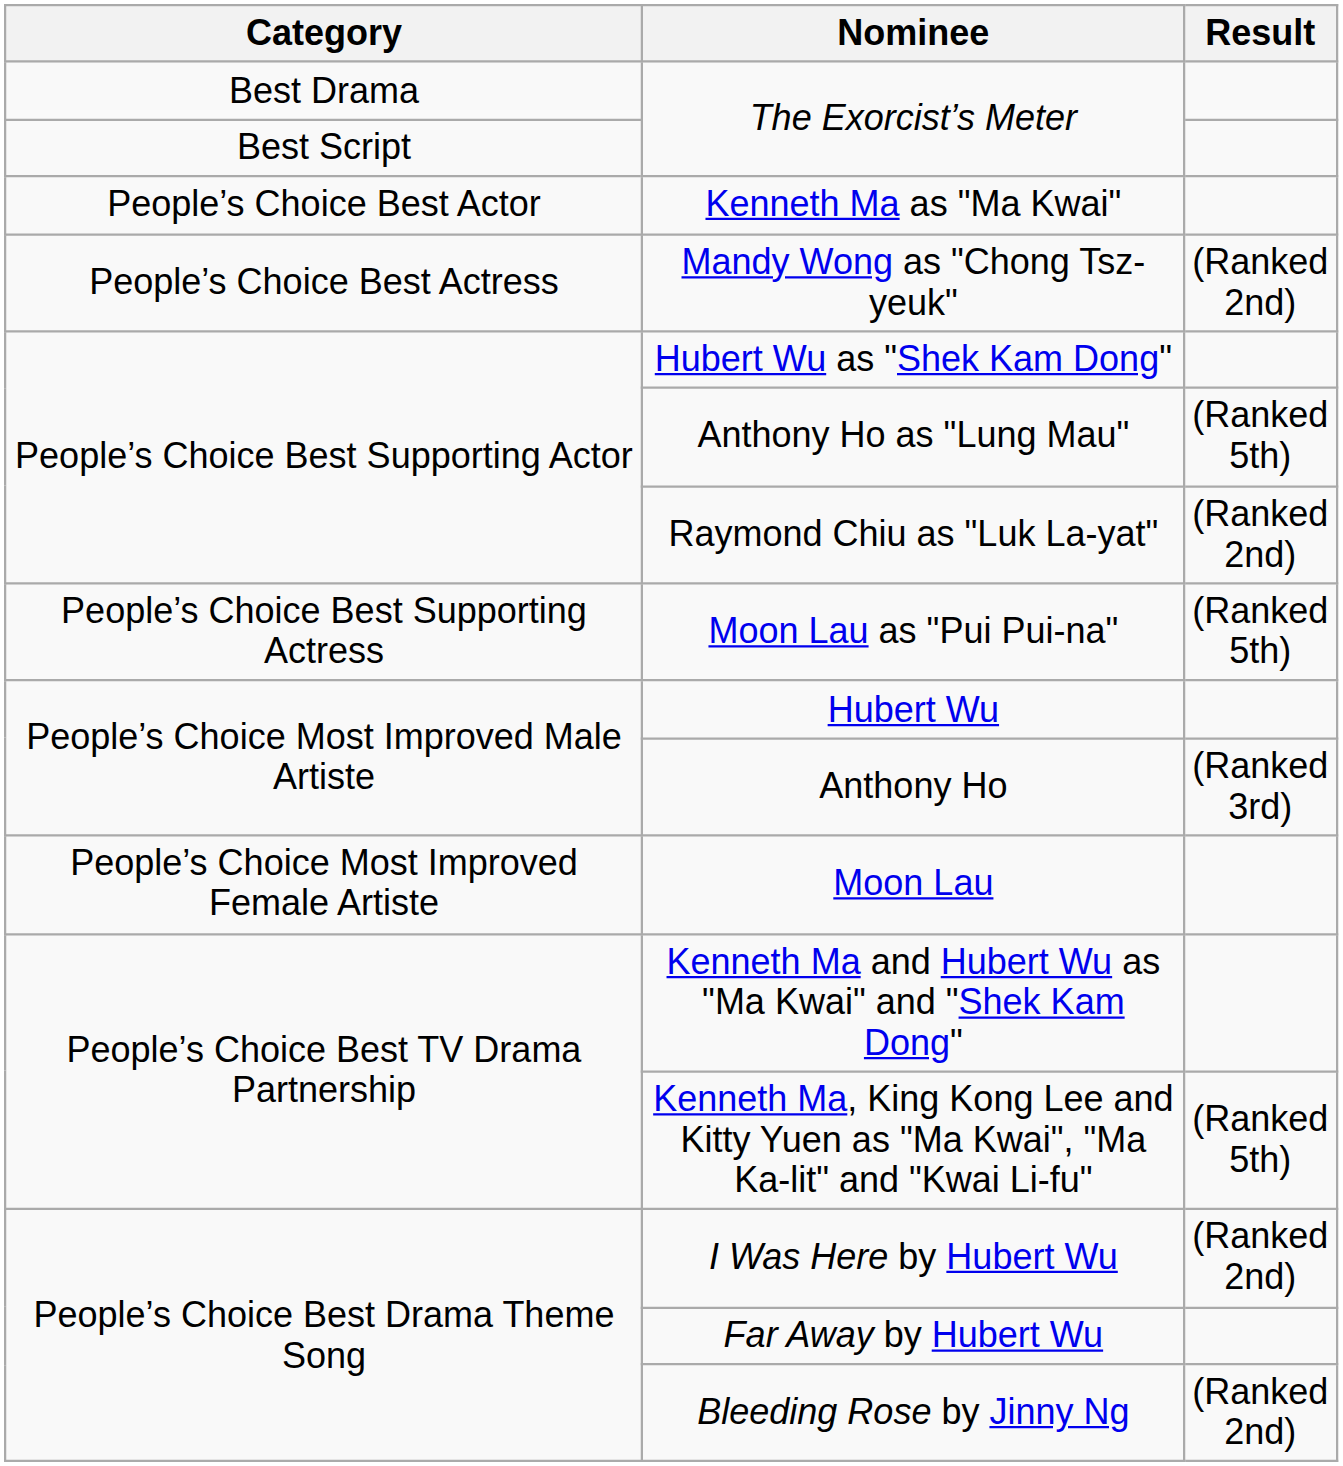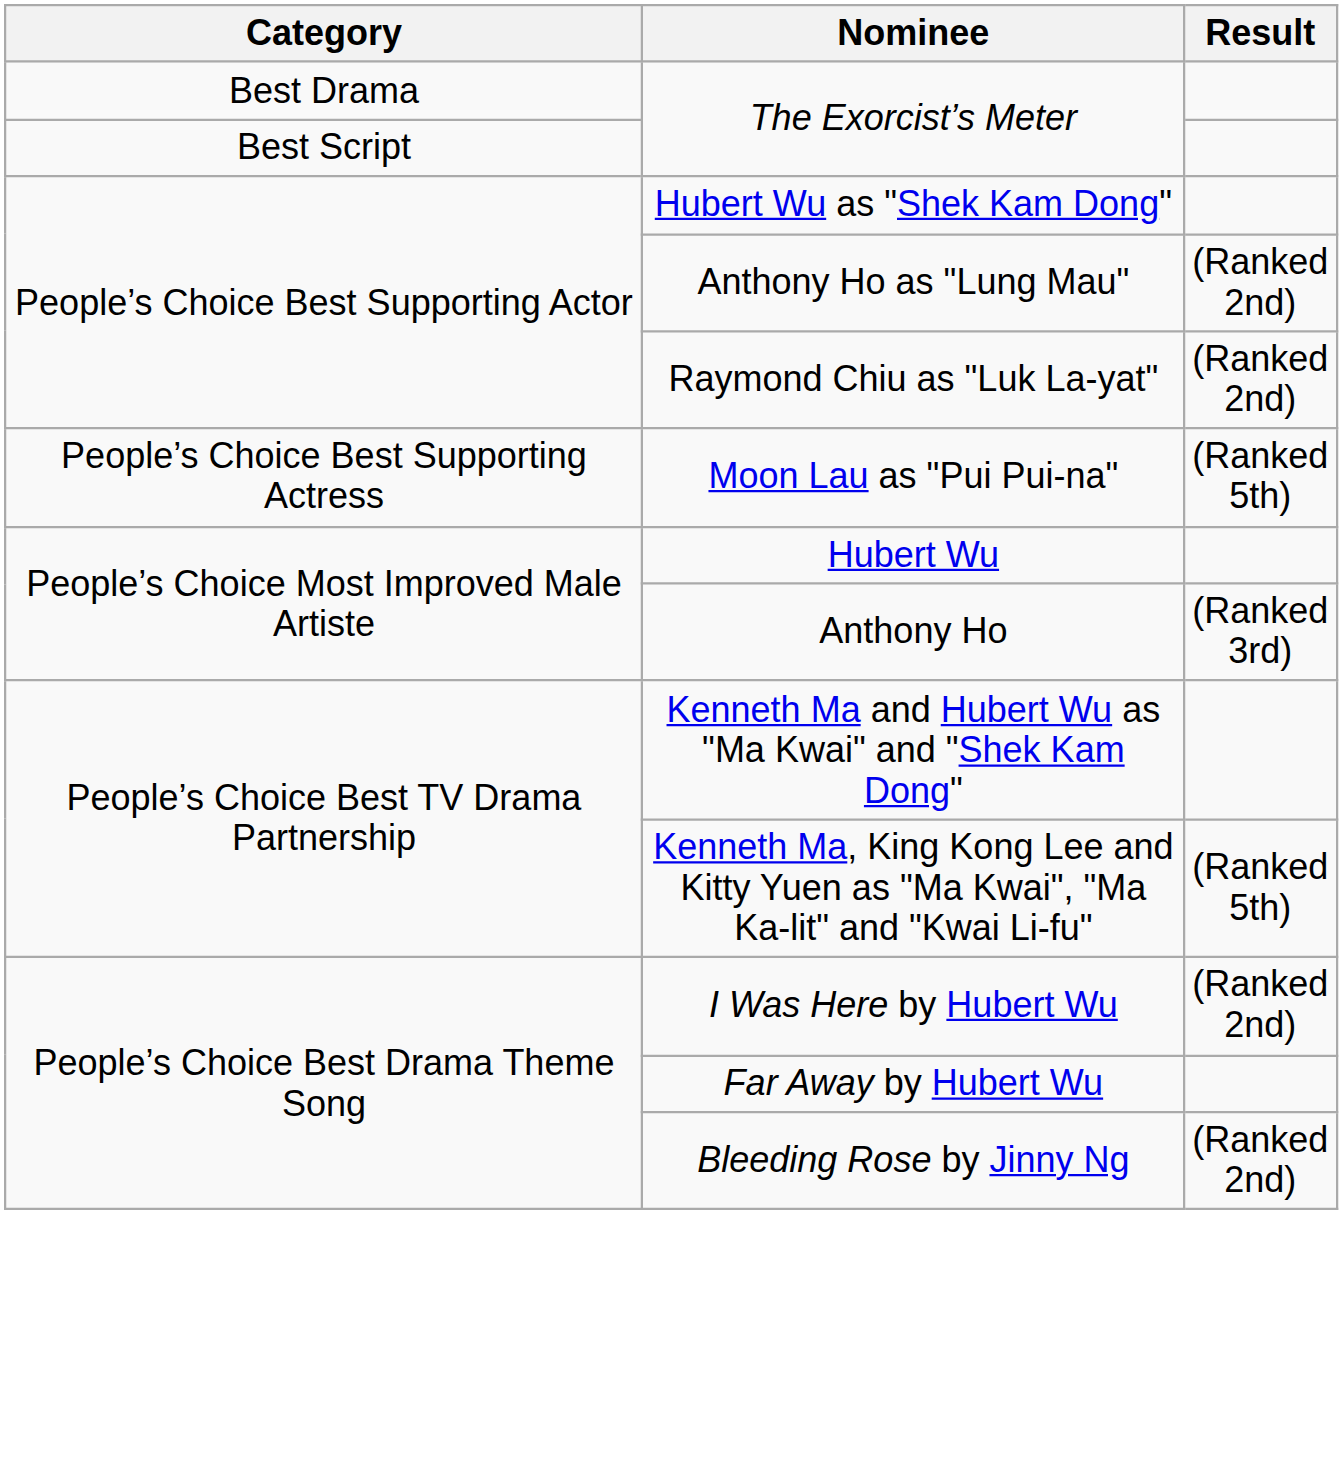 <table class="wikitable" style="width:95%; text-align:center;">
 <tr>
 <th style="width:290px;">Category</th>
 <th style="width:245px;">Nominee</th>
 <th style="width:60px;">Result</th>
 </tr>
 <tr>
 <td>Best Drama</td>
 <td rowspan=2><em>The Exorcist’s Meter</em></td>
 <td></td>
 </tr>
 <tr>
 <td>Best Script</td>
 <td></td>
 </tr>
 <tr>
-<td>People’s Choice Best Actor</td>
-<td><a href='#'>Kenneth Ma</a> as "Ma Kwai"</td>
-<td></td>
-</tr>
-<tr>
-<td>People’s Choice Best Actress</td>
-<td><a href='#'>Mandy Wong</a> as "Chong Tsz-yeuk"</td>
-<td> (Ranked 2nd)</td>
-</tr>
-<tr>
 <td rowspan=3>People’s Choice Best Supporting Actor</td>
 <td><a href='#'>Hubert Wu</a> as "<a href='#'>Shek Kam Dong</a>"</td>
 <td></td>
 </tr>
 <tr>
 <td>Anthony Ho as "Lung Mau"</td>
-<td> (Ranked 5th)</td>
+<td> (Ranked 2nd)</td>
 </tr>
 <tr>
 <td>Raymond Chiu as "Luk La-yat"</td>
 <td> (Ranked 2nd)</td>
 </tr>
 <tr>
 <td>People’s Choice Best Supporting Actress</td>
 <td><a href='#'>Moon Lau</a> as "Pui Pui-na"</td>
 <td> (Ranked 5th)</td>
 </tr>
 <tr>
 <td rowspan=2>People’s Choice Most Improved Male Artiste</td>
 <td><a href='#'>Hubert Wu</a></td>
 <td></td>
 </tr>
 <tr>
 <td>Anthony Ho</td>
 <td> (Ranked 3rd)</td>
-</tr>
-<tr>
-<td>People’s Choice Most Improved Female Artiste</td>
-<td><a href='#'>Moon Lau</a></td>
-<td></td>
 </tr>
 <tr>
 <td rowspan=2>People’s Choice Best TV Drama Partnership</td>
 <td><a href='#'>Kenneth Ma</a> and <a href='#'>Hubert Wu</a> as "Ma Kwai" and "<a href='#'>Shek Kam Dong</a>"</td>
 <td></td>
 </tr>
 <tr>
 <td><a href='#'>Kenneth Ma</a>, King Kong Lee and Kitty Yuen as "Ma Kwai", "Ma Ka-lit" and "Kwai Li-fu"</td>
 <td> (Ranked 5th)</td>
 </tr>
 <tr>
 <td rowspan=3>People’s Choice Best Drama Theme Song</td>
 <td><em>I Was Here</em> by <a href='#'>Hubert Wu</a></td>
 <td> (Ranked 2nd)</td>
 </tr>
 <tr>
 <td><em>Far Away</em> by <a href='#'>Hubert Wu</a></td>
 <td></td>
 </tr>
 <tr>
 <td><em> Bleeding Rose </em> by <a href='#'>Jinny Ng</a></td>
 <td> (Ranked 2nd)</td>
 </tr>
 </table>
